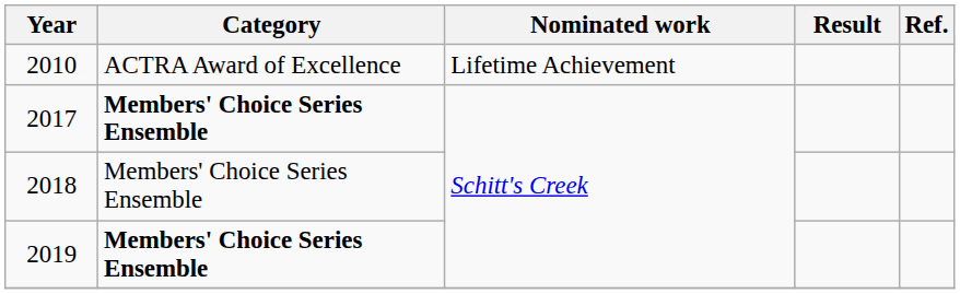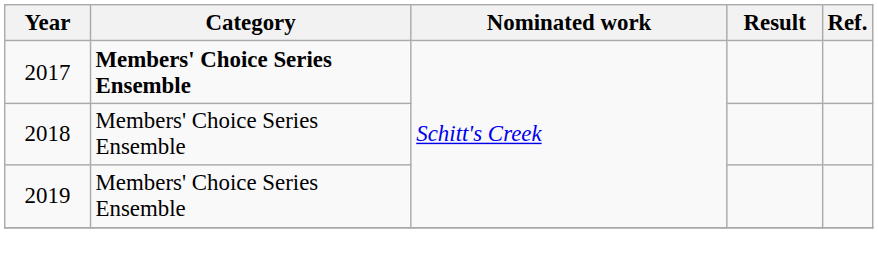 <table class=wikitable>
 <tr>
 <th scope="col" style="width:5em;">Year</th>
 <th scope="col" style="width:26em;">Category</th>
 <th scope="col" style="width:25em;">Nominated work</th>
 <th scope="col" style="width:5em;">Result</th>
 <th>Ref.</th>
-</tr>
-<tr>
-<td style="text-align:center;">2010</td>
-<td>ACTRA Award of Excellence</td>
-<td>Lifetime Achievement</td>
-<td></td>
-<td></td>
 </tr>
 <tr>
 <td style="text-align:center;">2017</td>
 <td><strong>Members' Choice Series Ensemble</strong></td>
 <td rowspan="3"><em><a href='#'>Schitt's Creek</a></em></td>
 <td></td>
 <td></td>
 </tr>
 <tr>
 <td style="text-align:center;">2018</td>
 <td>Members' Choice Series Ensemble</td>
 <td></td>
 <td></td>
 </tr>
 <tr>
 <td style="text-align:center;">2019</td>
-<td><strong>Members' Choice Series Ensemble</strong></td>
+<td>Members' Choice Series Ensemble</td>
 <td></td>
 <td></td>
 </tr>
 <tr>
 </tr>
 </table>
